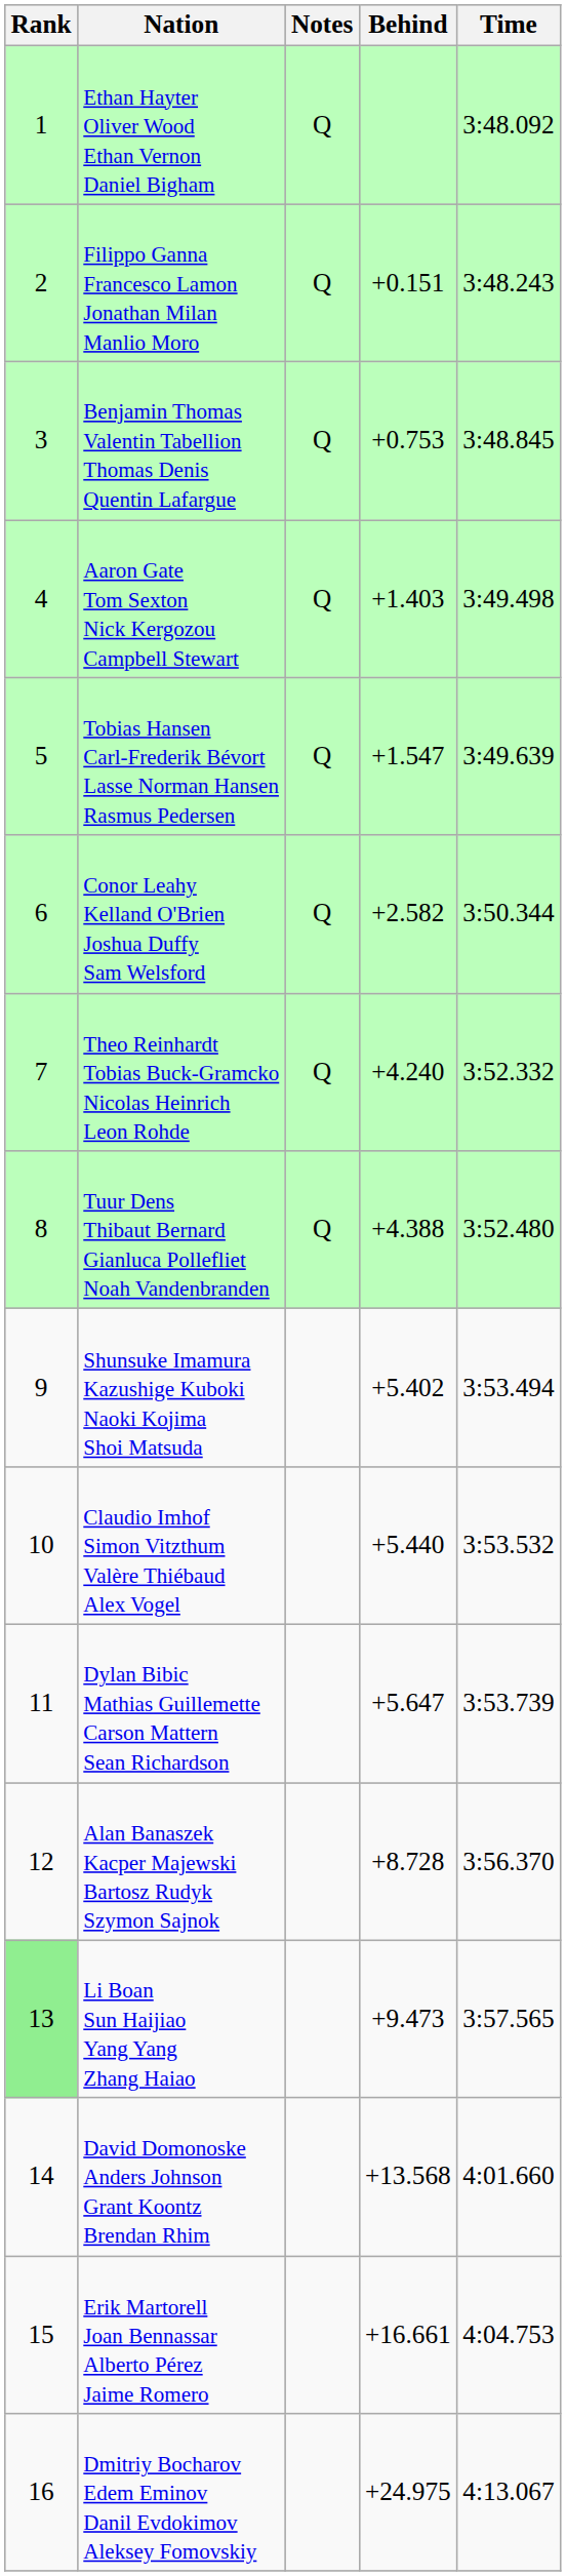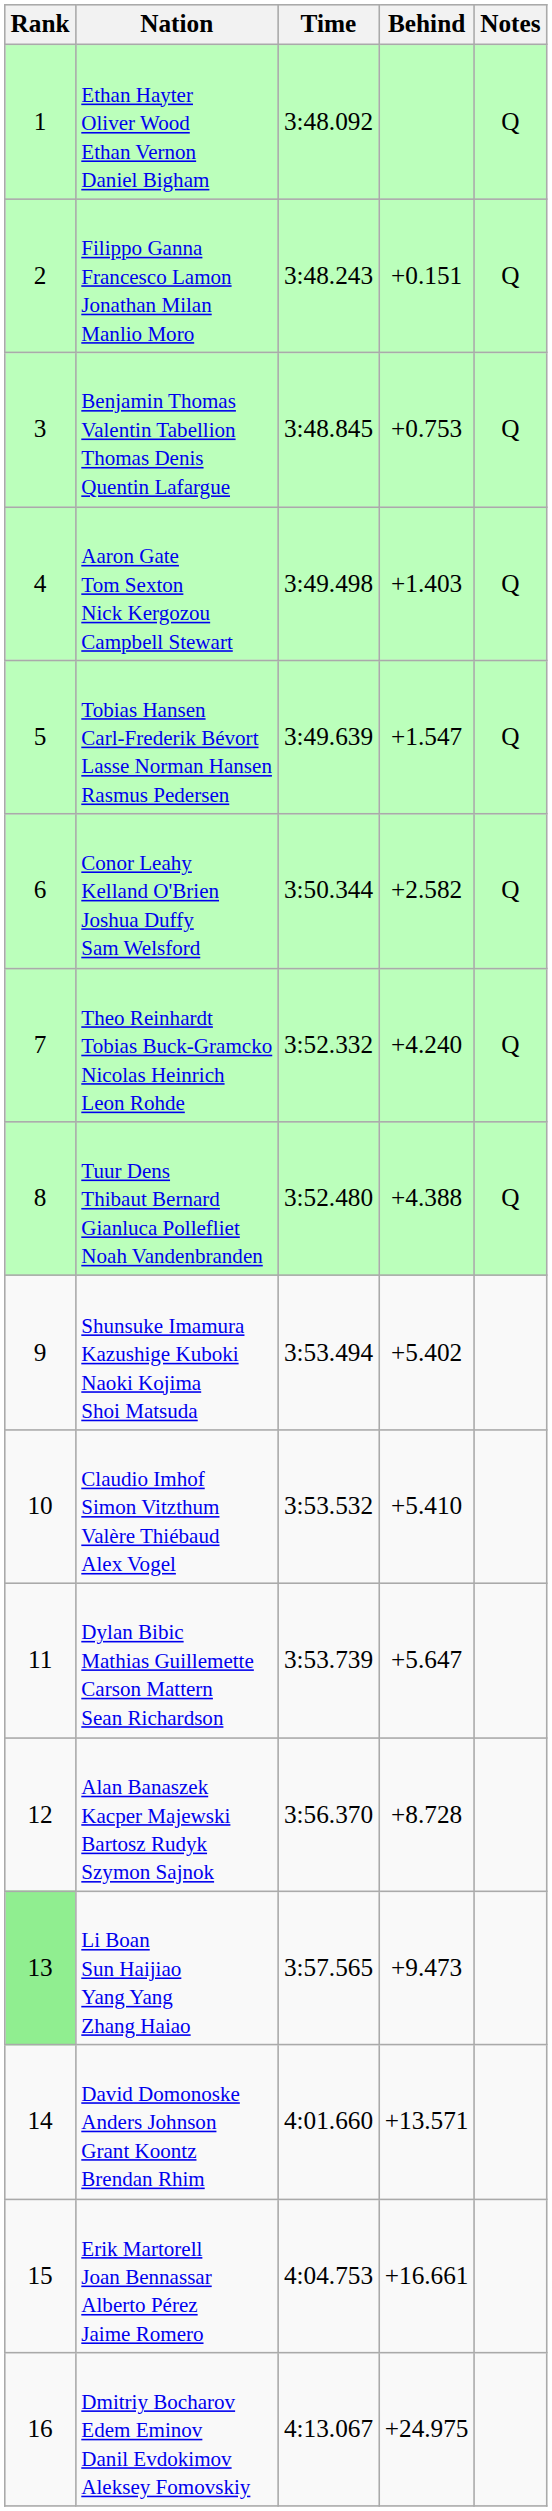 <table class="wikitable sortable" style="text-align:center">
 <tr>
 <th>Rank</th>
 <th>Nation</th>
+<th>Time</th>
+<th>Behind</th>
 <th>Notes</th>
-<th>Behind</th>
-<th>Time</th>
 </tr>
 <tr bgcolor=bbffbb>
 <td>1</td>
 <td align=left><br><small><a href='#'>Ethan Hayter</a><br><a href='#'>Oliver Wood</a><br><a href='#'>Ethan Vernon</a><br><a href='#'>Daniel Bigham</a></small></td>
+<td>3:48.092</td>
+<td></td>
 <td>Q</td>
-<td></td>
-<td>3:48.092</td>
 </tr>
 <tr bgcolor=bbffbb>
 <td>2</td>
 <td align=left><br><small><a href='#'>Filippo Ganna</a><br><a href='#'>Francesco Lamon</a><br><a href='#'>Jonathan Milan</a><br><a href='#'>Manlio Moro</a></small></td>
+<td>3:48.243</td>
+<td>+0.151</td>
 <td>Q</td>
-<td>+0.151</td>
-<td>3:48.243</td>
 </tr>
 <tr bgcolor=bbffbb>
 <td>3</td>
 <td align=left><br><small><a href='#'>Benjamin Thomas</a><br><a href='#'>Valentin Tabellion</a><br><a href='#'>Thomas Denis</a><br><a href='#'>Quentin Lafargue</a></small></td>
+<td>3:48.845</td>
+<td>+0.753</td>
 <td>Q</td>
-<td>+0.753</td>
-<td>3:48.845</td>
 </tr>
 <tr bgcolor=bbffbb>
 <td>4</td>
 <td align=left><br><small><a href='#'>Aaron Gate</a><br><a href='#'>Tom Sexton</a><br><a href='#'>Nick Kergozou</a><br><a href='#'>Campbell Stewart</a></small></td>
+<td>3:49.498</td>
+<td>+1.403</td>
 <td>Q</td>
-<td>+1.403</td>
-<td>3:49.498</td>
 </tr>
 <tr bgcolor=bbffbb>
 <td>5</td>
 <td align=left><br><small><a href='#'>Tobias Hansen</a><br><a href='#'>Carl-Frederik Bévort</a><br><a href='#'>Lasse Norman Hansen</a><br><a href='#'>Rasmus Pedersen</a></small></td>
+<td>3:49.639</td>
+<td>+1.547</td>
 <td>Q</td>
-<td>+1.547</td>
-<td>3:49.639</td>
 </tr>
 <tr bgcolor=bbffbb>
 <td>6</td>
 <td align=left><br><small><a href='#'>Conor Leahy</a><br><a href='#'>Kelland O'Brien</a><br><a href='#'>Joshua Duffy</a><br><a href='#'>Sam Welsford</a></small></td>
+<td>3:50.344</td>
+<td>+2.582</td>
 <td>Q</td>
-<td>+2.582</td>
-<td>3:50.344</td>
 </tr>
 <tr bgcolor=bbffbb>
 <td>7</td>
 <td align=left><br><small><a href='#'>Theo Reinhardt</a><br><a href='#'>Tobias Buck-Gramcko</a><br><a href='#'>Nicolas Heinrich</a><br><a href='#'>Leon Rohde</a></small></td>
+<td>3:52.332</td>
+<td>+4.240</td>
 <td>Q</td>
-<td>+4.240</td>
-<td>3:52.332</td>
 </tr>
 <tr bgcolor=bbffbb>
 <td>8</td>
 <td align=left><br><small><a href='#'>Tuur Dens</a><br><a href='#'>Thibaut Bernard</a><br><a href='#'>Gianluca Pollefliet</a><br><a href='#'>Noah Vandenbranden</a></small></td>
+<td>3:52.480</td>
+<td>+4.388</td>
 <td>Q</td>
-<td>+4.388</td>
-<td>3:52.480</td>
 </tr>
 <tr>
 <td>9</td>
 <td align=left><br><small><a href='#'>Shunsuke Imamura</a><br><a href='#'>Kazushige Kuboki</a><br><a href='#'>Naoki Kojima</a><br><a href='#'>Shoi Matsuda</a></small></td>
+<td>3:53.494</td>
+<td>+5.402</td>
 <td></td>
-<td>+5.402</td>
-<td>3:53.494</td>
 </tr>
 <tr>
 <td>10</td>
 <td align=left><br><small><a href='#'>Claudio Imhof</a><br><a href='#'>Simon Vitzthum</a><br><a href='#'>Valère Thiébaud</a><br><a href='#'>Alex Vogel</a></small></td>
+<td>3:53.532</td>
+<td>+5.410</td>
 <td></td>
-<td>+5.440</td>
-<td>3:53.532</td>
 </tr>
 <tr>
 <td>11</td>
 <td align=left><br><small><a href='#'>Dylan Bibic</a><br><a href='#'>Mathias Guillemette</a><br><a href='#'>Carson Mattern</a><br><a href='#'>Sean Richardson</a></small></td>
+<td>3:53.739</td>
+<td>+5.647</td>
 <td></td>
-<td>+5.647</td>
-<td>3:53.739</td>
 </tr>
 <tr>
 <td>12</td>
 <td align=left><br><small><a href='#'>Alan Banaszek</a><br><a href='#'>Kacper Majewski</a><br><a href='#'>Bartosz Rudyk</a><br><a href='#'>Szymon Sajnok</a></small></td>
+<td>3:56.370</td>
+<td>+8.728</td>
 <td></td>
-<td>+8.728</td>
-<td>3:56.370</td>
 </tr>
 <tr>
 <td style="background: lightgreen;">13</td>
 <td align=left><br><small><a href='#'>Li Boan</a><br><a href='#'>Sun Haijiao</a><br><a href='#'>Yang Yang</a><br><a href='#'>Zhang Haiao</a></small></td>
+<td>3:57.565</td>
+<td>+9.473</td>
 <td></td>
-<td>+9.473</td>
-<td>3:57.565</td>
 </tr>
 <tr>
 <td>14</td>
 <td align=left><br><small><a href='#'>David Domonoske</a><br><a href='#'>Anders Johnson</a><br><a href='#'>Grant Koontz</a><br><a href='#'>Brendan Rhim</a></small></td>
+<td>4:01.660</td>
+<td>+13.571</td>
 <td></td>
-<td>+13.568</td>
-<td>4:01.660</td>
 </tr>
 <tr>
 <td>15</td>
 <td align=left><br><small><a href='#'>Erik Martorell</a><br><a href='#'>Joan Bennassar</a><br><a href='#'>Alberto Pérez</a><br><a href='#'>Jaime Romero</a></small></td>
+<td>4:04.753</td>
+<td>+16.661</td>
 <td></td>
-<td>+16.661</td>
-<td>4:04.753</td>
 </tr>
 <tr>
 <td>16</td>
 <td align=left><br><small><a href='#'>Dmitriy Bocharov</a><br><a href='#'>Edem Eminov</a><br><a href='#'>Danil Evdokimov</a><br><a href='#'>Aleksey Fomovskiy</a></small></td>
+<td>4:13.067</td>
+<td>+24.975</td>
 <td></td>
-<td>+24.975</td>
-<td>4:13.067</td>
 </tr>
 </table>
